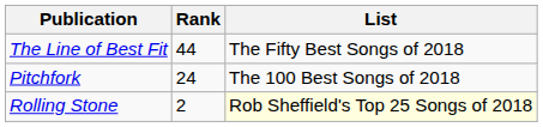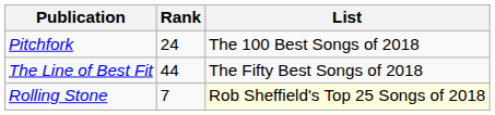 <table class="wikitable">
 <tr>
 <th>Publication</th>
 <th>Rank</th>
 <th>List</th>
 </tr>
 <tr>
+<td><em><a href='#'>Pitchfork</a></em></td>
+<td>24</td>
+<td>The 100 Best Songs of 2018</td>
+</tr>
+<tr>
 <td><em><a href='#'>The Line of Best Fit</a></em></td>
 <td>44</td>
 <td>The Fifty Best Songs of 2018</td>
 </tr>
 <tr>
-<td><em><a href='#'>Pitchfork</a></em></td>
-<td>24</td>
-<td>The 100 Best Songs of 2018</td>
-</tr>
-<tr>
 <td><em><a href='#'>Rolling Stone</a></em></td>
-<td>2</td>
+<td>7</td>
 <td style="background: lightyellow;">Rob Sheffield's Top 25 Songs of 2018</td>
 </tr>
 </table>
